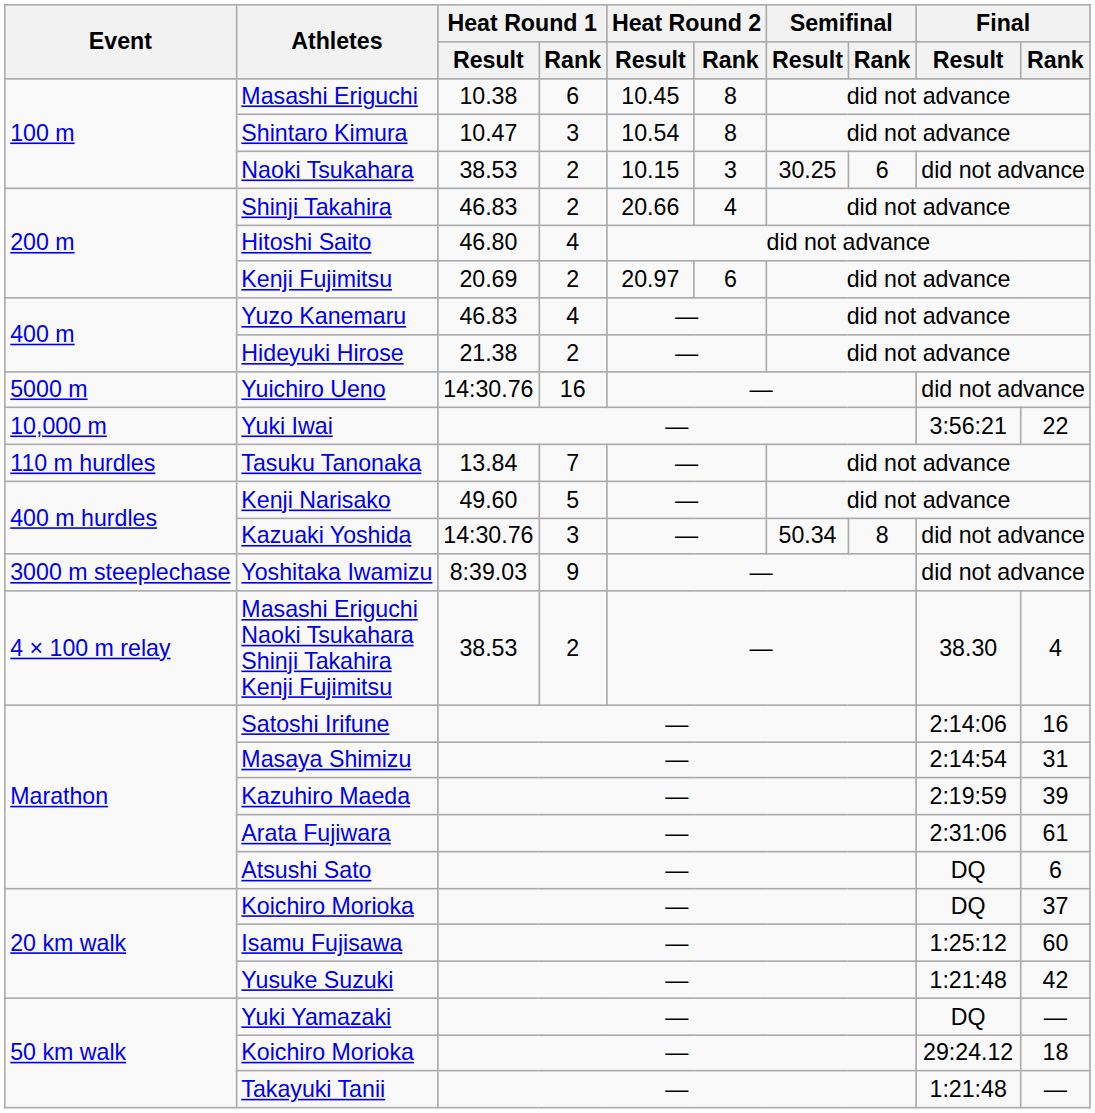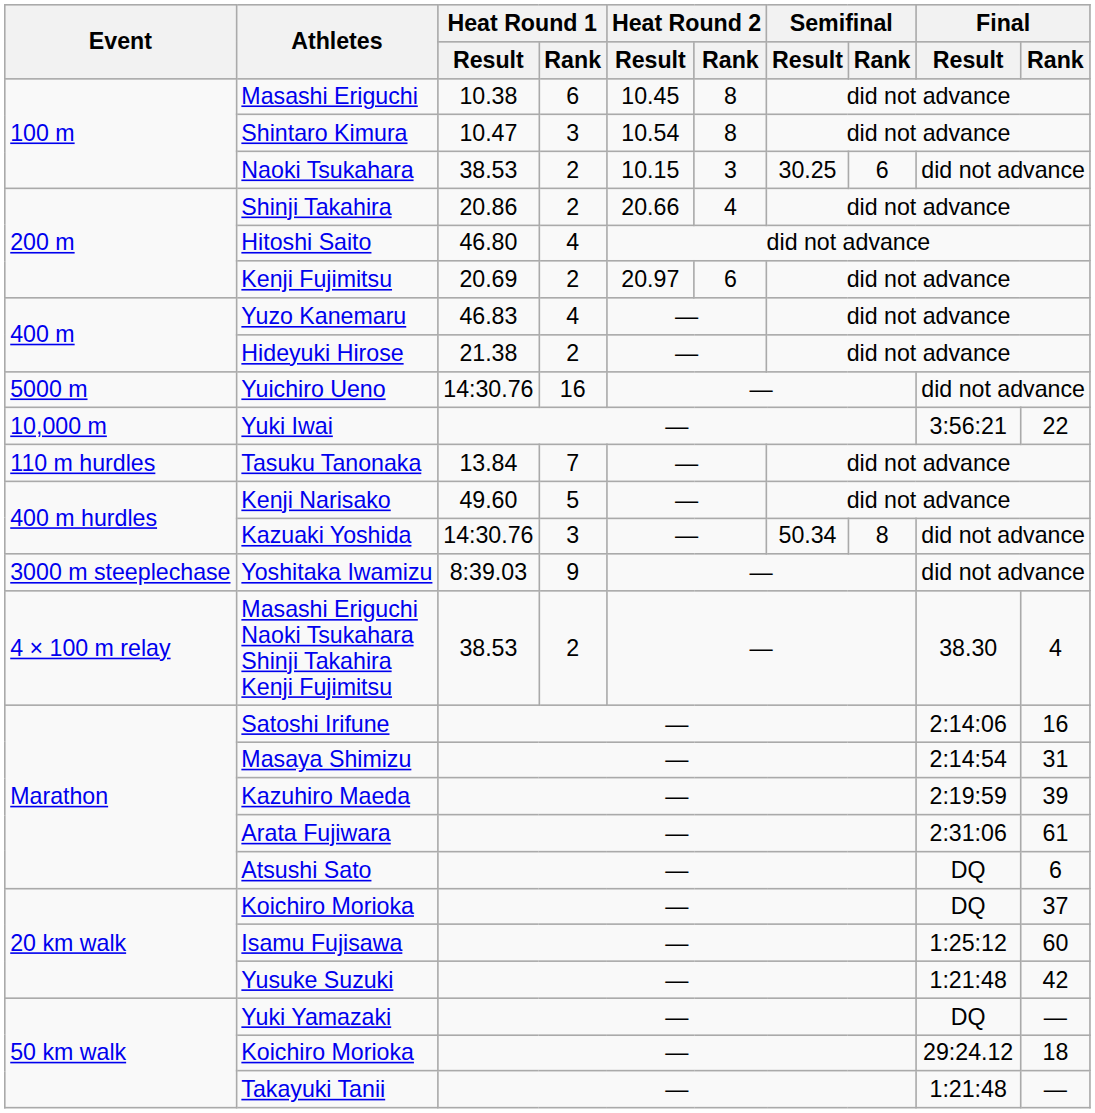 <table class="wikitable" border="1" style="font-size:90%">
 <tr>
 <th rowspan="2">Event</th>
 <th rowspan="2">Athletes</th>
 <th colspan="2">Heat Round 1</th>
 <th colspan="2">Heat Round 2</th>
 <th colspan="2">Semifinal</th>
 <th colspan="2">Final</th>
 </tr>
 <tr>
 <th>Result</th>
 <th>Rank</th>
 <th>Result</th>
 <th>Rank</th>
 <th>Result</th>
 <th>Rank</th>
 <th>Result</th>
 <th>Rank</th>
 </tr>
 <tr>
 <td rowspan="3"><a href='#'>100 m</a></td>
 <td><a href='#'>Masashi Eriguchi</a></td>
 <td align=center>10.38</td>
 <td align=center>6</td>
 <td align=center>10.45</td>
 <td align=center>8</td>
 <td align=center colspan="4">did not advance</td>
 </tr>
 <tr>
 <td><a href='#'>Shintaro Kimura</a></td>
 <td align=center>10.47</td>
 <td align=center>3</td>
 <td align=center>10.54</td>
 <td align=center>8</td>
 <td align=center colspan="4">did not advance</td>
 </tr>
 <tr>
 <td><a href='#'>Naoki Tsukahara</a></td>
 <td align=center>38.53</td>
 <td align=center>2</td>
 <td align=center>10.15</td>
 <td align=center>3</td>
 <td align=center>30.25</td>
 <td align=center>6</td>
 <td align=center colspan="2">did not advance</td>
 </tr>
 <tr>
 <td rowspan="3"><a href='#'>200 m</a></td>
 <td><a href='#'>Shinji Takahira</a></td>
-<td align=center>46.83</td>
+<td align=center>20.86</td>
 <td align=center>2</td>
 <td align=center>20.66</td>
 <td align=center>4</td>
 <td align=center colspan="4">did not advance</td>
 </tr>
 <tr>
 <td><a href='#'>Hitoshi Saito</a></td>
 <td align=center>46.80</td>
 <td align=center>4</td>
 <td align=center colspan="6">did not advance</td>
 </tr>
 <tr>
 <td><a href='#'>Kenji Fujimitsu</a></td>
 <td align=center>20.69</td>
 <td align=center>2</td>
 <td align=center>20.97</td>
 <td align=center>6</td>
 <td align=center colspan="4">did not advance</td>
 </tr>
 <tr>
 <td rowspan="2"><a href='#'>400 m</a></td>
 <td><a href='#'>Yuzo Kanemaru</a></td>
 <td align=center>46.83</td>
 <td align=center>4</td>
 <td align=center colspan="2">—</td>
 <td align=center colspan="4">did not advance</td>
 </tr>
 <tr>
 <td><a href='#'>Hideyuki Hirose</a></td>
 <td align=center>21.38</td>
 <td align=center>2</td>
 <td align=center colspan="2">—</td>
 <td align=center colspan="4">did not advance</td>
 </tr>
 <tr>
 <td><a href='#'>5000 m</a></td>
 <td><a href='#'>Yuichiro Ueno</a></td>
 <td align=center>14:30.76</td>
 <td align=center>16</td>
 <td align=center colspan="4">—</td>
 <td align=center colspan="2">did not advance</td>
 </tr>
 <tr>
 <td><a href='#'>10,000 m</a></td>
 <td><a href='#'>Yuki Iwai</a></td>
 <td align=center colspan="6">—</td>
 <td align=center>3:56:21</td>
 <td align=center>22</td>
 </tr>
 <tr>
 <td><a href='#'>110 m hurdles</a></td>
 <td><a href='#'>Tasuku Tanonaka</a></td>
 <td align=center>13.84</td>
 <td align=center>7</td>
 <td align=center colspan="2">—</td>
 <td align=center colspan="4">did not advance</td>
 </tr>
 <tr>
 <td rowspan="2"><a href='#'>400 m hurdles</a></td>
 <td><a href='#'>Kenji Narisako</a></td>
 <td align=center>49.60</td>
 <td align=center>5</td>
 <td align=center colspan="2">—</td>
 <td align=center colspan="4">did not advance</td>
 </tr>
 <tr>
 <td><a href='#'>Kazuaki Yoshida</a></td>
 <td align=center>14:30.76</td>
 <td align=center>3</td>
 <td align=center colspan="2">—</td>
 <td align=center>50.34</td>
 <td align=center>8</td>
 <td align=center colspan="2">did not advance</td>
 </tr>
 <tr>
 <td><a href='#'>3000 m steeplechase</a></td>
 <td><a href='#'>Yoshitaka Iwamizu</a></td>
 <td align=center>8:39.03</td>
 <td align=center>9</td>
 <td align=center colspan="4">—</td>
 <td align=center colspan="2">did not advance</td>
 </tr>
 <tr>
 <td><a href='#'>4 × 100 m relay</a></td>
 <td><a href='#'>Masashi Eriguchi</a><br><a href='#'>Naoki Tsukahara</a><br><a href='#'>Shinji Takahira</a><br><a href='#'>Kenji Fujimitsu</a></td>
 <td align=center>38.53</td>
 <td align=center>2</td>
 <td align=center colspan="4">—</td>
 <td align=center>38.30</td>
 <td align=center>4</td>
 </tr>
 <tr>
 <td rowspan="5"><a href='#'>Marathon</a></td>
 <td><a href='#'>Satoshi Irifune</a></td>
 <td align=center colspan="6">—</td>
 <td align=center>2:14:06</td>
 <td align=center>16</td>
 </tr>
 <tr>
 <td><a href='#'>Masaya Shimizu</a></td>
 <td align=center colspan="6">—</td>
 <td align=center>2:14:54</td>
 <td align=center>31</td>
 </tr>
 <tr>
 <td><a href='#'>Kazuhiro Maeda</a></td>
 <td align=center colspan="6">—</td>
 <td align=center>2:19:59</td>
 <td align=center>39</td>
 </tr>
 <tr>
 <td><a href='#'>Arata Fujiwara</a></td>
 <td align=center colspan="6">—</td>
 <td align=center>2:31:06</td>
 <td align=center>61</td>
 </tr>
 <tr>
 <td><a href='#'>Atsushi Sato</a></td>
 <td align=center colspan="6">—</td>
 <td align=center>DQ</td>
 <td align=center>6</td>
 </tr>
 <tr>
 <td rowspan="3"><a href='#'>20 km walk</a></td>
 <td><a href='#'>Koichiro Morioka</a></td>
 <td align=center colspan="6">—</td>
 <td align=center>DQ</td>
 <td align=center>37</td>
 </tr>
 <tr>
 <td><a href='#'>Isamu Fujisawa</a></td>
 <td align=center colspan="6">—</td>
 <td align=center>1:25:12</td>
 <td align=center>60</td>
 </tr>
 <tr>
 <td><a href='#'>Yusuke Suzuki</a></td>
 <td align=center colspan="6">—</td>
 <td align=center>1:21:48</td>
 <td align=center>42</td>
 </tr>
 <tr>
 <td rowspan="3"><a href='#'>50 km walk</a></td>
 <td><a href='#'>Yuki Yamazaki</a></td>
 <td align=center colspan="6">—</td>
 <td align=center>DQ</td>
 <td align=center>—</td>
 </tr>
 <tr>
 <td><a href='#'>Koichiro Morioka</a></td>
 <td align=center colspan="6">—</td>
 <td align=center>29:24.12</td>
 <td align=center>18</td>
 </tr>
 <tr>
 <td><a href='#'>Takayuki Tanii</a></td>
 <td align=center colspan="6">—</td>
 <td align=center>1:21:48</td>
 <td align=center>—</td>
 </tr>
 </table>
